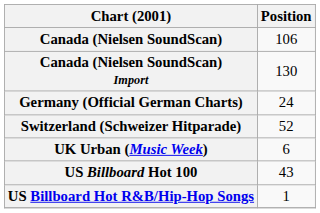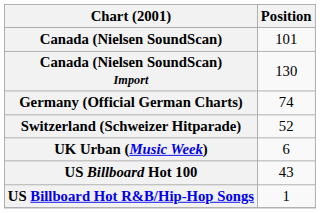 <table class="wikitable sortable plainrowheaders" style="text-align:center;">
 <tr>
 <th scope="col">Chart (2001)</th>
 <th scope="col">Position</th>
 </tr>
 <tr>
 <th scope="row">Canada (Nielsen SoundScan)</th>
-<td>106</td>
+<td>101</td>
 </tr>
 <tr>
 <th scope="row">Canada (Nielsen SoundScan)<br><small><em>Import</em></small></th>
 <td>130</td>
 </tr>
 <tr>
 <th scope="row">Germany (Official German Charts)</th>
-<td>24</td>
+<td>74</td>
 </tr>
 <tr>
 <th scope="row">Switzerland (Schweizer Hitparade)</th>
 <td>52</td>
 </tr>
 <tr>
 <th scope="row">UK Urban (<em><a href='#'>Music Week</a></em>)</th>
 <td>6</td>
 </tr>
 <tr>
 <th scope="row">US <em>Billboard</em> Hot 100</th>
 <td>43</td>
 </tr>
 <tr>
 <th scope="row">US <a href='#'>Billboard Hot R&B/Hip-Hop Songs</a></th>
 <td>1</td>
 </tr>
 <tr>
 </tr>
 </table>
